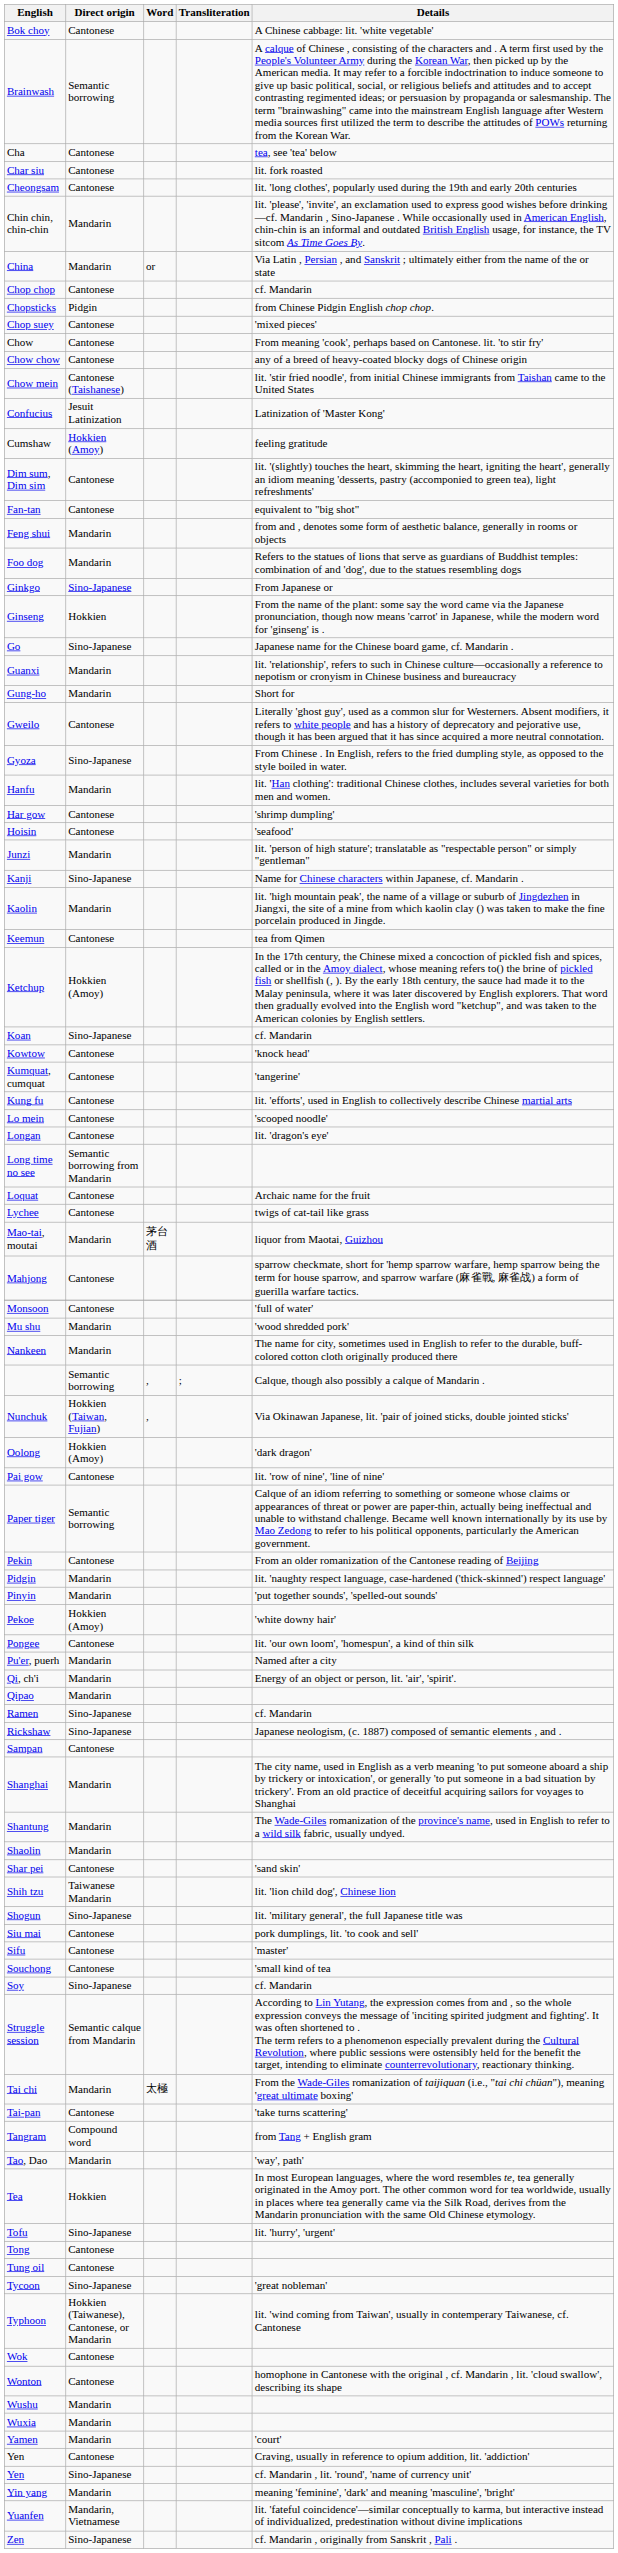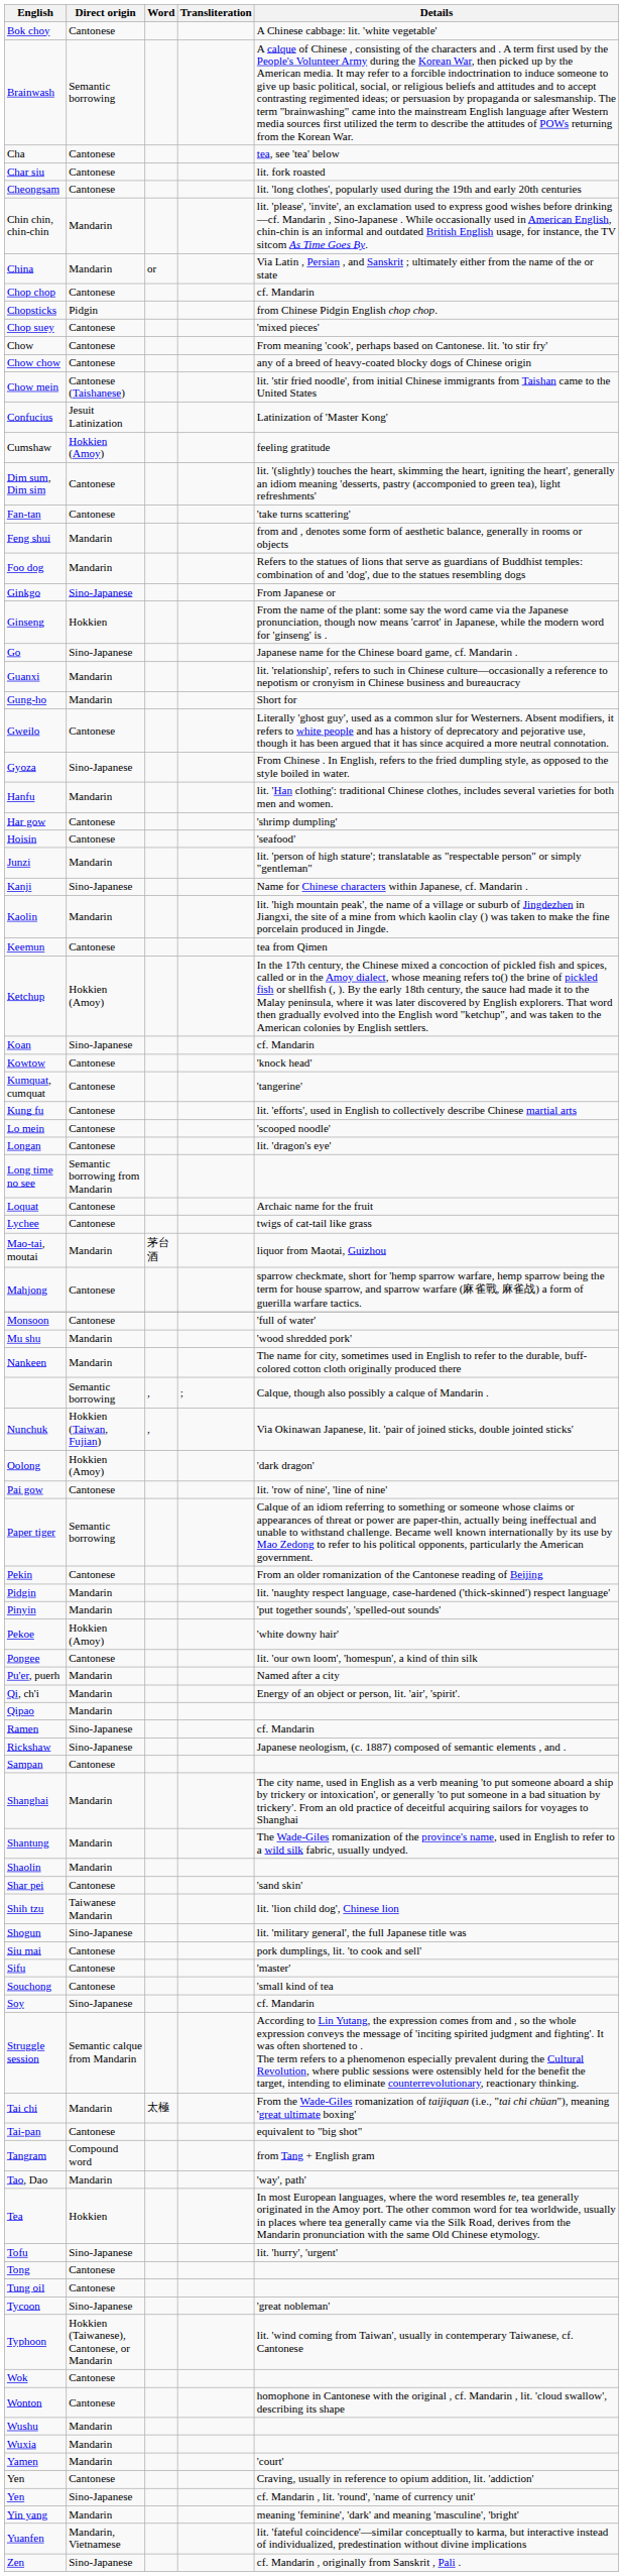 <table class="wikitable sortable" style="width: 100%">
 <tr>
 <th>English</th>
 <th>Direct origin</th>
 <th class="unsortable">Word</th>
 <th>Transliteration</th>
 <th class="unsortable">Details</th>
 </tr>
 <tr>
 <td><a href='#'>Bok choy</a></td>
 <td>Cantonese</td>
 <td></td>
 <td></td>
 <td>A Chinese cabbage: lit. 'white vegetable'</td>
 </tr>
 <tr>
 <td><a href='#'>Brainwash</a></td>
 <td>Semantic borrowing</td>
 <td></td>
 <td></td>
 <td>A <a href='#'>calque</a> of Chinese , consisting of the characters  and . A term first used by the <a href='#'>People's Volunteer Army</a> during the <a href='#'>Korean War</a>, then picked up by the American media. It may refer to a forcible indoctrination to induce someone to give up basic political, social, or religious beliefs and attitudes and to accept contrasting regimented ideas; or persuasion by propaganda or salesmanship. The term "brainwashing" came into the mainstream English language after Western media sources first utilized the term to describe the attitudes of <a href='#'>POWs</a> returning from the Korean War.</td>
 </tr>
 <tr>
 <td>Cha</td>
 <td>Cantonese</td>
 <td></td>
 <td></td>
 <td><a href='#'>tea</a>, see 'tea' below</td>
 </tr>
 <tr>
 <td><a href='#'>Char siu</a></td>
 <td>Cantonese</td>
 <td></td>
 <td></td>
 <td>lit. fork roasted</td>
 </tr>
 <tr>
 <td><a href='#'>Cheongsam</a></td>
 <td>Cantonese</td>
 <td></td>
 <td></td>
 <td>lit. 'long clothes', popularly used during the 19th and early 20th centuries</td>
 </tr>
 <tr>
 <td>Chin chin, chin-chin</td>
 <td>Mandarin</td>
 <td></td>
 <td></td>
 <td>lit. 'please', 'invite', an exclamation used to express good wishes before drinking—cf. Mandarin , Sino-Japanese . While occasionally used in <a href='#'>American English</a>, chin-chin is an informal and outdated <a href='#'>British English</a> usage, for instance, the TV sitcom <em><a href='#'>As Time Goes By</a></em>.</td>
 </tr>
 <tr>
 <td><a href='#'>China</a></td>
 <td>Mandarin</td>
 <td> or </td>
 <td></td>
 <td>Via Latin , <a href='#'>Persian</a>  , and <a href='#'>Sanskrit</a>  ; ultimately either from the name of the  or  state</td>
 </tr>
 <tr>
 <td><a href='#'>Chop chop</a></td>
 <td>Cantonese</td>
 <td></td>
 <td></td>
 <td>cf. Mandarin </td>
 </tr>
 <tr>
 <td><a href='#'>Chopsticks</a></td>
 <td>Pidgin</td>
 <td></td>
 <td></td>
 <td>from Chinese Pidgin English <em>chop chop</em>.</td>
 </tr>
 <tr>
 <td><a href='#'>Chop suey</a></td>
 <td>Cantonese</td>
 <td></td>
 <td></td>
 <td>'mixed pieces'</td>
 </tr>
 <tr>
 <td>Chow</td>
 <td>Cantonese</td>
 <td></td>
 <td></td>
 <td>From  meaning 'cook', perhaps based on Cantonese. lit. 'to stir fry'</td>
 </tr>
 <tr>
 <td><a href='#'>Chow chow</a></td>
 <td>Cantonese</td>
 <td></td>
 <td></td>
 <td>any of a breed of heavy-coated blocky dogs of Chinese origin</td>
 </tr>
 <tr>
 <td><a href='#'>Chow mein</a></td>
 <td>Cantonese (<a href='#'>Taishanese</a>)</td>
 <td></td>
 <td></td>
 <td>lit. 'stir fried noodle', from initial Chinese immigrants from <a href='#'>Taishan</a> came to the United States</td>
 </tr>
 <tr>
 <td><a href='#'>Confucius</a></td>
 <td>Jesuit Latinization</td>
 <td></td>
 <td></td>
 <td>Latinization of 'Master Kong'</td>
 </tr>
 <tr>
 <td>Cumshaw</td>
 <td><a href='#'>Hokkien</a> (<a href='#'>Amoy</a>)</td>
 <td></td>
 <td></td>
 <td>feeling gratitude</td>
 </tr>
 <tr>
 <td><a href='#'>Dim sum</a>, <a href='#'>Dim sim</a></td>
 <td>Cantonese</td>
 <td></td>
 <td></td>
 <td>lit. '(slightly) touches the heart, skimming the heart, igniting the heart', generally an idiom meaning 'desserts, pastry (accomponied to green tea), light refreshments'</td>
 </tr>
 <tr>
 <td><a href='#'>Fan-tan</a></td>
 <td>Cantonese</td>
 <td></td>
 <td></td>
-<td>equivalent to "big shot"</td>
+<td>'take turns scattering'</td>
 </tr>
 <tr>
 <td><a href='#'>Feng shui</a></td>
 <td>Mandarin</td>
 <td></td>
 <td></td>
 <td>from  and , denotes some form of aesthetic balance, generally in rooms or objects</td>
 </tr>
 <tr>
 <td><a href='#'>Foo dog</a></td>
 <td>Mandarin</td>
 <td></td>
 <td></td>
 <td>Refers to the statues of lions that serve as guardians of Buddhist temples: combination of  and 'dog', due to the statues resembling dogs</td>
 </tr>
 <tr>
 <td><a href='#'>Ginkgo</a></td>
 <td><a href='#'>Sino-Japanese</a></td>
 <td></td>
 <td></td>
 <td>From Japanese  or </td>
 </tr>
 <tr>
 <td><a href='#'>Ginseng</a></td>
 <td>Hokkien</td>
 <td></td>
 <td></td>
 <td>From the name of the plant: some say the word came via the Japanese pronunciation, though  now means 'carrot' in Japanese, while the modern word for 'ginseng' is .</td>
 </tr>
 <tr>
 <td><a href='#'>Go</a></td>
 <td>Sino-Japanese</td>
 <td></td>
 <td></td>
 <td>Japanese name for the Chinese board game, cf. Mandarin .</td>
 </tr>
 <tr>
 <td><a href='#'>Guanxi</a></td>
 <td>Mandarin</td>
 <td></td>
 <td></td>
 <td>lit. 'relationship', refers to such in Chinese culture—occasionally a reference to nepotism or cronyism in Chinese business and bureaucracy</td>
 </tr>
 <tr>
 <td><a href='#'>Gung-ho</a></td>
 <td>Mandarin</td>
 <td></td>
 <td></td>
 <td>Short for </td>
 </tr>
 <tr>
 <td><a href='#'>Gweilo</a></td>
 <td>Cantonese</td>
 <td></td>
 <td></td>
 <td>Literally 'ghost guy', used as a common slur for Westerners. Absent modifiers, it refers to <a href='#'>white people</a> and has a history of deprecatory and pejorative use, though it has been argued that it has since acquired a more neutral connotation.</td>
 </tr>
 <tr>
 <td><a href='#'>Gyoza</a></td>
 <td>Sino-Japanese</td>
 <td></td>
 <td></td>
 <td>From Chinese . In English, refers to the fried dumpling style, as opposed to the style boiled in water.</td>
 </tr>
 <tr>
 <td><a href='#'>Hanfu</a></td>
 <td>Mandarin</td>
 <td></td>
 <td></td>
 <td>lit. '<a href='#'>Han</a> clothing': traditional Chinese clothes, includes several varieties for both men and women.</td>
 </tr>
 <tr>
 <td><a href='#'>Har gow</a></td>
 <td>Cantonese</td>
 <td></td>
 <td></td>
 <td>'shrimp dumpling'</td>
 </tr>
 <tr>
 <td><a href='#'>Hoisin</a></td>
 <td>Cantonese</td>
 <td></td>
 <td></td>
 <td>'seafood'</td>
 </tr>
 <tr>
 <td><a href='#'>Junzi</a></td>
 <td>Mandarin</td>
 <td></td>
 <td></td>
 <td>lit. 'person of high stature'; translatable as "respectable person" or simply "gentleman"</td>
 </tr>
 <tr>
 <td><a href='#'>Kanji</a></td>
 <td>Sino-Japanese</td>
 <td></td>
 <td></td>
 <td>Name for <a href='#'>Chinese characters</a> within Japanese, cf. Mandarin .</td>
 </tr>
 <tr>
 <td><a href='#'>Kaolin</a></td>
 <td>Mandarin</td>
 <td></td>
 <td></td>
 <td>lit. 'high mountain peak', the name of a village or suburb of <a href='#'>Jingdezhen</a> in Jiangxi, the site of a mine from which kaolin clay () was taken to make the fine porcelain produced in Jingde.</td>
 </tr>
 <tr>
 <td><a href='#'>Keemun</a></td>
 <td>Cantonese</td>
 <td></td>
 <td></td>
 <td>tea from Qimen</td>
 </tr>
 <tr>
 <td><a href='#'>Ketchup</a></td>
 <td>Hokkien (Amoy)</td>
 <td></td>
 <td></td>
 <td>In the 17th century, the Chinese mixed a concoction of pickled fish and spices, called  or  in the <a href='#'>Amoy dialect</a>, whose meaning refers to() the brine of <a href='#'>pickled fish</a> or shellfish (, ). By the early 18th century, the sauce had made it to the Malay peninsula, where it was later discovered by English explorers. That word then gradually evolved into the English word "ketchup", and was taken to the American colonies by English settlers.</td>
 </tr>
 <tr>
 <td><a href='#'>Koan</a></td>
 <td>Sino-Japanese</td>
 <td></td>
 <td></td>
 <td>cf. Mandarin </td>
 </tr>
 <tr>
 <td><a href='#'>Kowtow</a></td>
 <td>Cantonese</td>
 <td></td>
 <td></td>
 <td>'knock head'</td>
 </tr>
 <tr>
 <td><a href='#'>Kumquat</a>, cumquat</td>
 <td>Cantonese</td>
 <td></td>
 <td></td>
 <td>'tangerine'</td>
 </tr>
 <tr>
 <td><a href='#'>Kung fu</a></td>
 <td>Cantonese</td>
 <td></td>
 <td></td>
 <td>lit. 'efforts', used in English to collectively describe Chinese <a href='#'>martial arts</a></td>
 </tr>
 <tr>
 <td><a href='#'>Lo mein</a></td>
 <td>Cantonese</td>
 <td></td>
 <td></td>
 <td>'scooped noodle'</td>
 </tr>
 <tr>
 <td><a href='#'>Longan</a></td>
 <td>Cantonese</td>
 <td></td>
 <td></td>
 <td>lit. 'dragon's eye'</td>
 </tr>
 <tr>
 <td><a href='#'>Long time no see</a></td>
 <td>Semantic borrowing from Mandarin</td>
 <td></td>
 <td></td>
 <td></td>
 </tr>
 <tr>
 <td><a href='#'>Loquat</a></td>
 <td>Cantonese</td>
 <td></td>
 <td></td>
 <td>Archaic name for the fruit</td>
 </tr>
 <tr>
 <td><a href='#'>Lychee</a></td>
 <td>Cantonese</td>
 <td></td>
 <td></td>
 <td>twigs of cat-tail like grass</td>
 </tr>
 <tr>
 <td><a href='#'>Mao-tai</a>, moutai</td>
 <td>Mandarin</td>
 <td>茅台酒</td>
 <td></td>
 <td>liquor from Maotai, <a href='#'>Guizhou</a></td>
 </tr>
 <tr>
 <td><a href='#'>Mahjong</a></td>
 <td>Cantonese</td>
 <td></td>
 <td></td>
 <td>sparrow  checkmate, short for 'hemp sparrow warfare, hemp sparrow being the term for house sparrow, and sparrow warfare (麻雀戰, 麻雀战) a form of guerilla warfare tactics.</td>
 </tr>
 <tr>
 </tr>
 <tr>
 <td><a href='#'>Monsoon</a></td>
 <td>Cantonese</td>
 <td></td>
 <td></td>
 <td>'full of water'</td>
 </tr>
 <tr>
 <td><a href='#'>Mu shu</a></td>
 <td>Mandarin</td>
 <td></td>
 <td></td>
 <td>'wood shredded pork'</td>
 </tr>
 <tr>
 <td><a href='#'>Nankeen</a></td>
 <td>Mandarin</td>
 <td></td>
 <td></td>
 <td>The name for city, sometimes used in English to refer to the durable, buff-colored cotton cloth originally produced there</td>
 </tr>
 <tr>
 <td></td>
 <td>Semantic borrowing</td>
 <td> ,  </td>
 <td>; </td>
 <td>Calque, though also possibly a calque of Mandarin .</td>
 </tr>
 <tr>
 <td><a href='#'>Nunchuk</a></td>
 <td>Hokkien (<a href='#'>Taiwan</a>, <a href='#'>Fujian</a>)</td>
 <td>, </td>
 <td></td>
 <td>Via Okinawan Japanese, lit. 'pair of joined sticks, double jointed sticks'</td>
 </tr>
 <tr>
 <td><a href='#'>Oolong</a></td>
 <td>Hokkien (Amoy)</td>
 <td></td>
 <td></td>
 <td>'dark dragon'</td>
 </tr>
 <tr>
 <td><a href='#'>Pai gow</a></td>
 <td>Cantonese</td>
 <td></td>
 <td></td>
 <td>lit. 'row of nine', 'line of nine'</td>
 </tr>
 <tr>
 <td><a href='#'>Paper tiger</a></td>
 <td>Semantic borrowing</td>
 <td></td>
 <td></td>
 <td>Calque of an idiom referring to something or someone whose claims or appearances of threat or power are paper-thin, actually being ineffectual and unable to withstand challenge. Became well known internationally by its use by <a href='#'>Mao Zedong</a> to refer to his political opponents, particularly the American government.</td>
 </tr>
 <tr>
 <td><a href='#'>Pekin</a></td>
 <td>Cantonese</td>
 <td></td>
 <td></td>
 <td>From an older romanization of the Cantonese reading of <a href='#'>Beijing</a></td>
 </tr>
 <tr>
 <td><a href='#'>Pidgin</a></td>
 <td>Mandarin</td>
 <td></td>
 <td></td>
 <td>lit. 'naughty respect language, case-hardened ('thick-skinned') respect language'</td>
 </tr>
 <tr>
 <td><a href='#'>Pinyin</a></td>
 <td>Mandarin</td>
 <td></td>
 <td></td>
 <td>'put together sounds', 'spelled-out sounds'</td>
 </tr>
 <tr>
 <td><a href='#'>Pekoe</a></td>
 <td>Hokkien (Amoy)</td>
 <td></td>
 <td></td>
 <td>'white downy hair'</td>
 </tr>
 <tr>
 <td><a href='#'>Pongee</a></td>
 <td>Cantonese</td>
 <td></td>
 <td></td>
 <td>lit. 'our own loom', 'homespun', a kind of thin silk</td>
 </tr>
 <tr>
 <td><a href='#'>Pu'er</a>, puerh</td>
 <td>Mandarin</td>
 <td></td>
 <td></td>
 <td>Named after a city</td>
 </tr>
 <tr>
 <td><a href='#'>Qi</a>, ch'i</td>
 <td>Mandarin</td>
 <td></td>
 <td></td>
 <td>Energy of an object or person, lit. 'air', 'spirit'.</td>
 </tr>
 <tr>
 <td><a href='#'>Qipao</a></td>
 <td>Mandarin</td>
 <td></td>
 <td></td>
 <td></td>
 </tr>
 <tr>
 <td><a href='#'>Ramen</a></td>
 <td>Sino-Japanese</td>
 <td></td>
 <td></td>
 <td>cf. Mandarin </td>
 </tr>
 <tr>
 <td><a href='#'>Rickshaw</a></td>
 <td>Sino-Japanese</td>
 <td></td>
 <td></td>
 <td>Japanese neologism,  (c. 1887) composed of semantic elements ,  and .</td>
 </tr>
 <tr>
 <td><a href='#'>Sampan</a></td>
 <td>Cantonese</td>
 <td></td>
 <td></td>
 <td></td>
 </tr>
 <tr>
 <td><a href='#'>Shanghai</a></td>
 <td>Mandarin</td>
 <td></td>
 <td></td>
 <td>The city name, used in English as a verb meaning 'to put someone aboard a ship by trickery or intoxication', or generally 'to put someone in a bad situation by trickery'. From an old practice of deceitful acquiring sailors for voyages to Shanghai</td>
 </tr>
 <tr>
 <td><a href='#'>Shantung</a></td>
 <td>Mandarin</td>
 <td></td>
 <td></td>
 <td>The <a href='#'>Wade-Giles</a> romanization of the <a href='#'>province's name</a>, used in English to refer to a <a href='#'>wild silk</a> fabric, usually undyed.</td>
 </tr>
 <tr>
 <td><a href='#'>Shaolin</a></td>
 <td>Mandarin</td>
 <td></td>
 <td></td>
 <td></td>
 </tr>
 <tr>
 <td><a href='#'>Shar pei</a></td>
 <td>Cantonese</td>
 <td></td>
 <td></td>
 <td>'sand skin'</td>
 </tr>
 <tr>
 <td><a href='#'>Shih tzu</a></td>
 <td>Taiwanese Mandarin</td>
 <td></td>
 <td></td>
 <td>lit. 'lion child dog', <a href='#'>Chinese lion</a></td>
 </tr>
 <tr>
 <td><a href='#'>Shogun</a></td>
 <td>Sino-Japanese</td>
 <td></td>
 <td></td>
 <td>lit. 'military general', the full Japanese title was </td>
 </tr>
 <tr>
 <td><a href='#'>Siu mai</a></td>
 <td>Cantonese</td>
 <td></td>
 <td></td>
 <td>pork dumplings, lit. 'to cook and sell'</td>
 </tr>
 <tr>
 <td><a href='#'>Sifu</a></td>
 <td>Cantonese</td>
 <td></td>
 <td></td>
 <td>'master'</td>
 </tr>
 <tr>
 <td><a href='#'>Souchong</a></td>
 <td>Cantonese</td>
 <td></td>
 <td></td>
 <td>'small kind of tea</td>
 </tr>
 <tr>
 <td><a href='#'>Soy</a></td>
 <td>Sino-Japanese</td>
 <td></td>
 <td></td>
 <td>cf. Mandarin </td>
 </tr>
 <tr>
 <td><a href='#'>Struggle session</a></td>
 <td>Semantic calque from Mandarin</td>
 <td></td>
 <td></td>
 <td>According to <a href='#'>Lin Yutang</a>, the expression comes from  and , so the whole expression conveys the message of 'inciting spirited judgment and fighting'. It was often shortened to .<br>The term refers to a phenomenon especially prevalent during the <a href='#'>Cultural Revolution</a>, where public sessions were ostensibly held for the benefit the target, intending to eliminate <a href='#'>counterrevolutionary</a>, reactionary thinking.</td>
 </tr>
 <tr>
 <td><a href='#'>Tai chi</a></td>
 <td>Mandarin</td>
 <td>太極</td>
 <td></td>
 <td>From the <a href='#'>Wade-Giles</a> romanization of <em>taijiquan</em> (i.e., "<em>tai chi chüan</em>"), meaning '<a href='#'>great ultimate</a> boxing'</td>
 </tr>
 <tr>
 <td><a href='#'>Tai-pan</a></td>
 <td>Cantonese</td>
 <td></td>
 <td></td>
-<td>'take turns scattering'</td>
+<td>equivalent to "big shot"</td>
 </tr>
 <tr>
 <td><a href='#'>Tangram</a></td>
 <td>Compound word</td>
 <td></td>
 <td></td>
 <td>from <a href='#'>Tang</a> + English gram</td>
 </tr>
 <tr>
 <td><a href='#'>Tao</a>, Dao</td>
 <td>Mandarin</td>
 <td></td>
 <td></td>
 <td>'way', path'</td>
 </tr>
 <tr>
 <td><a href='#'>Tea</a></td>
 <td>Hokkien</td>
 <td></td>
 <td></td>
 <td>In most European languages, where the word resembles <em>te</em>, tea generally originated in the Amoy port. The other common word for tea worldwide, usually in places where tea generally came via the Silk Road, derives from the Mandarin pronunciation with the same Old Chinese etymology.</td>
 </tr>
 <tr>
 <td><a href='#'>Tofu</a></td>
 <td>Sino-Japanese</td>
 <td></td>
 <td></td>
 <td>lit. 'hurry', 'urgent'</td>
 </tr>
 <tr>
 <td><a href='#'>Tong</a></td>
 <td>Cantonese</td>
 <td></td>
 <td></td>
 <td></td>
 </tr>
 <tr>
 <td><a href='#'>Tung oil</a></td>
 <td>Cantonese</td>
 <td></td>
 <td></td>
 <td></td>
 </tr>
 <tr>
 <td><a href='#'>Tycoon</a></td>
 <td>Sino-Japanese</td>
 <td></td>
 <td></td>
 <td>'great nobleman'</td>
 </tr>
 <tr>
 <td><a href='#'>Typhoon</a></td>
 <td>Hokkien (Taiwanese), Cantonese, or Mandarin</td>
 <td></td>
 <td></td>
 <td>lit. 'wind coming from Taiwan', usually  in contemperary Taiwanese, cf. Cantonese </td>
 </tr>
 <tr>
 <td><a href='#'>Wok</a></td>
 <td>Cantonese</td>
 <td></td>
 <td></td>
 <td></td>
 </tr>
 <tr>
 <td><a href='#'>Wonton</a></td>
 <td>Cantonese</td>
 <td></td>
 <td></td>
 <td>homophone in Cantonese with the original , cf. Mandarin , lit. 'cloud swallow', describing its shape</td>
 </tr>
 <tr>
 <td><a href='#'>Wushu</a></td>
 <td>Mandarin</td>
 <td></td>
 <td></td>
 <td></td>
 </tr>
 <tr>
 <td><a href='#'>Wuxia</a></td>
 <td>Mandarin</td>
 <td></td>
 <td></td>
 <td></td>
 </tr>
 <tr>
 <td><a href='#'>Yamen</a></td>
 <td>Mandarin</td>
 <td></td>
 <td></td>
 <td>'court'</td>
 </tr>
 <tr>
 <td>Yen</td>
 <td>Cantonese</td>
 <td></td>
 <td></td>
 <td>Craving, usually in reference to opium addition, lit. 'addiction'</td>
 </tr>
 <tr>
 <td><a href='#'>Yen</a></td>
 <td>Sino-Japanese</td>
 <td></td>
 <td></td>
 <td>cf. Mandarin , lit. 'round', 'name of currency unit'</td>
 </tr>
 <tr>
 <td><a href='#'>Yin yang</a></td>
 <td>Mandarin</td>
 <td></td>
 <td></td>
 <td> meaning 'feminine', 'dark' and  meaning 'masculine', 'bright'</td>
 </tr>
 <tr>
 <td><a href='#'>Yuanfen</a></td>
 <td>Mandarin, Vietnamese</td>
 <td></td>
 <td></td>
 <td>lit. 'fateful coincidence'—similar conceptually to karma, but interactive instead of individualized, predestination without divine implications</td>
 </tr>
 <tr>
 <td><a href='#'>Zen</a></td>
 <td>Sino-Japanese</td>
 <td></td>
 <td></td>
 <td>cf. Mandarin , originally from Sanskrit  , <a href='#'>Pali</a>  .</td>
 </tr>
 </table>
